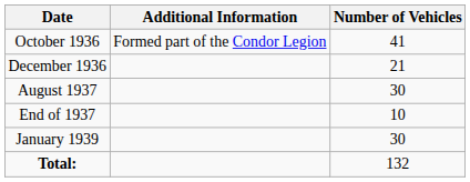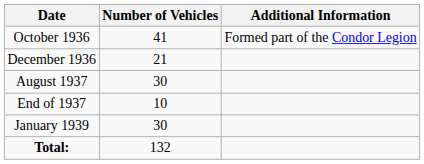 <table class="wikitable" style="margin: auto; text-align: center;" summary="Summary of Panzer Is sent to Spain between 1936 and 1939">
 <tr>
 <th>Date</th>
+<th>Number of Vehicles</th>
 <th>Additional Information</th>
-<th>Number of Vehicles</th>
 </tr>
 <tr>
 <td>October 1936</td>
+<td>41</td>
 <td>Formed part of the <a href='#'>Condor Legion</a></td>
-<td>41</td>
 </tr>
 <tr>
 <td>December 1936</td>
+<td>21</td>
 <td> </td>
-<td>21</td>
 </tr>
 <tr>
 <td>August 1937</td>
+<td>30</td>
 <td> </td>
-<td>30</td>
 </tr>
 <tr>
 <td>End of 1937</td>
+<td>10</td>
 <td> </td>
-<td>10</td>
 </tr>
 <tr>
 <td>January 1939</td>
+<td>30</td>
 <td> </td>
-<td>30</td>
 </tr>
 <tr>
 <td><strong>Total:</strong></td>
+<td>132</td>
 <td> </td>
-<td>132</td>
 </tr>
 </table>
